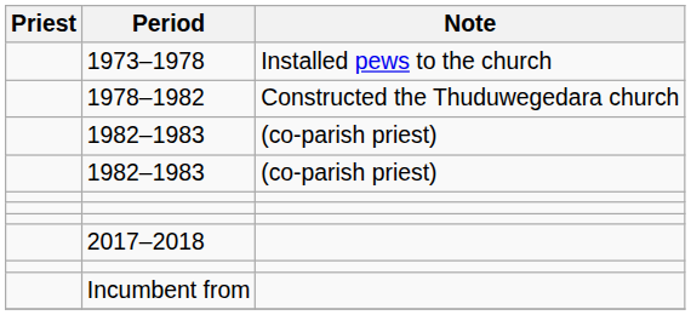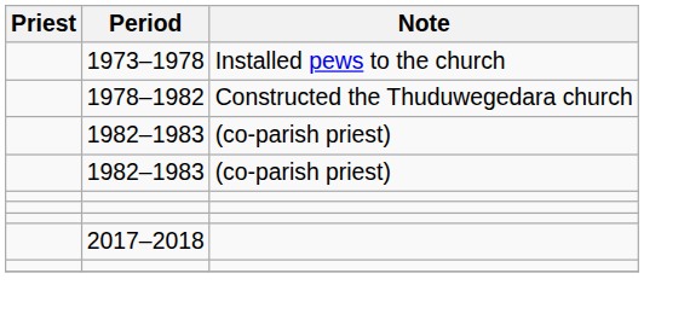 <table class="wikitable sortable sticky-header">
 <tr>
 <th>Priest</th>
 <th style=max-width:4em>Period</th>
 <th class="unsortable">Note</th>
 </tr>
 <tr>
 <td></td>
 <td>1973–1978</td>
 <td>Installed <a href='#'>pews</a> to the church</td>
 </tr>
 <tr>
 <td></td>
 <td>1978–1982</td>
 <td>Constructed the Thuduwegedara church</td>
 </tr>
 <tr>
 <td></td>
 <td>1982–1983</td>
 <td>(co-parish priest)</td>
 </tr>
 <tr>
 <td></td>
 <td>1982–1983</td>
 <td>(co-parish priest)</td>
 </tr>
 <tr>
 <td></td>
 <td></td>
 <td></td>
 </tr>
 <tr>
 <td> </td>
 <td></td>
 <td></td>
 </tr>
 <tr>
 <td> </td>
 <td></td>
 <td></td>
 </tr>
 <tr>
 <td></td>
 <td>2017–2018</td>
 <td></td>
 </tr>
 <tr>
 <td></td>
 <td></td>
 <td></td>
 </tr>
 <tr>
-<td></td>
-<td>Incumbent from </td>
-<td></td>
-</tr>
-<tr>
 </tr>
 </table>
